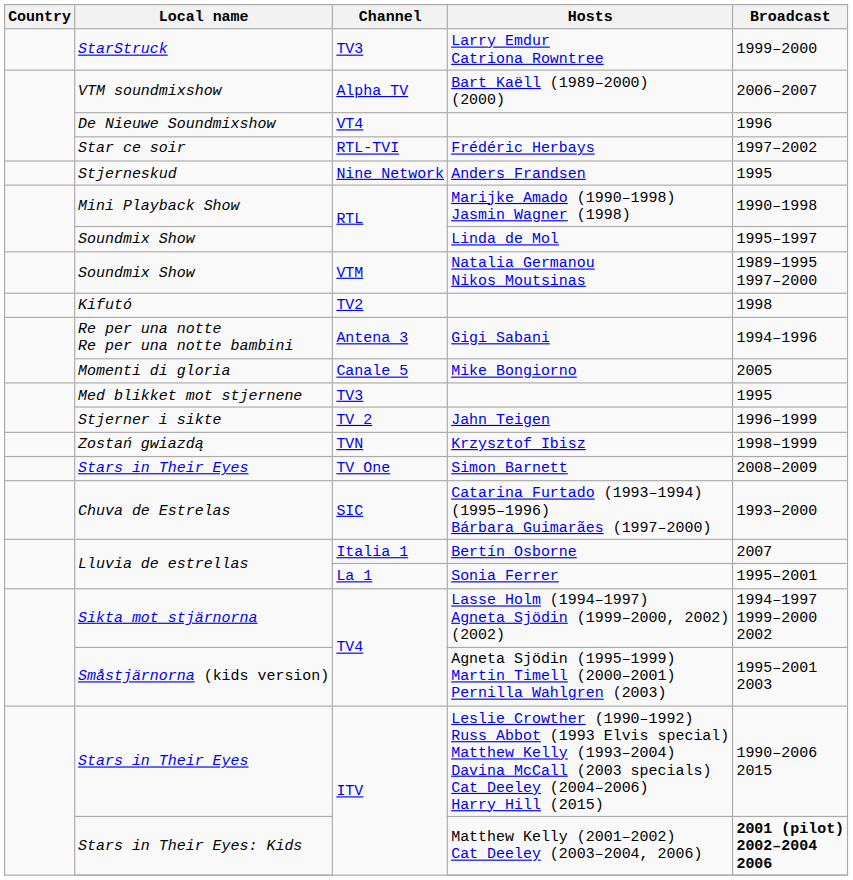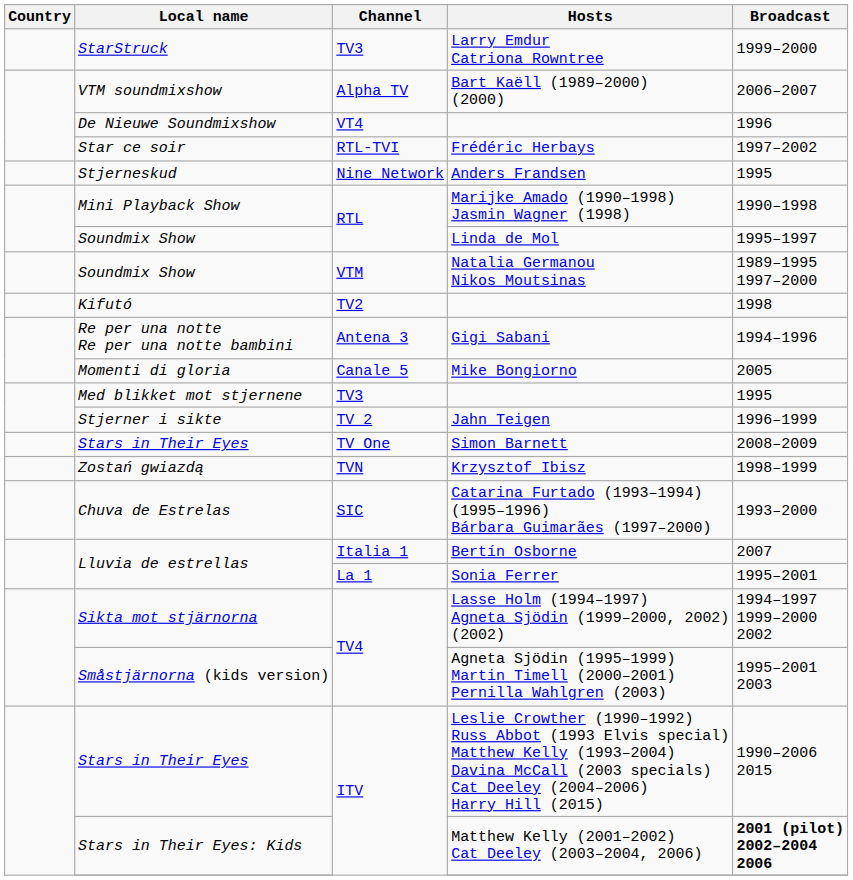 <table class="wikitable">
 <tr>
 <th>Country</th>
 <th>Local name</th>
 <th>Channel</th>
 <th>Hosts</th>
 <th>Broadcast</th>
 </tr>
 <tr>
 <td></td>
 <td><em><a href='#'>StarStruck</a></em></td>
 <td><a href='#'>TV3</a></td>
 <td><a href='#'>Larry Emdur</a><br><a href='#'>Catriona Rowntree</a></td>
 <td>1999–2000</td>
 </tr>
 <tr>
 <td rowspan=3></td>
 <td><em>VTM soundmixshow</em> </td>
 <td><a href='#'>Alpha TV</a></td>
 <td><a href='#'>Bart Kaëll</a> (1989–2000)<br> (2000)</td>
 <td>2006–2007</td>
 </tr>
 <tr>
 <td><em>De Nieuwe Soundmixshow</em> </td>
 <td><a href='#'>VT4</a></td>
 <td></td>
 <td>1996</td>
 </tr>
 <tr>
 <td><em>Star ce soir</em> </td>
 <td><a href='#'>RTL-TVI</a></td>
 <td><a href='#'>Frédéric Herbays</a></td>
 <td>1997–2002</td>
 </tr>
 <tr>
 <td></td>
 <td><em>Stjerneskud</em></td>
 <td><a href='#'>Nine Network</a></td>
 <td><a href='#'>Anders Frandsen</a></td>
 <td>1995</td>
 </tr>
 <tr>
 <td rowspan=2></td>
 <td><em>Mini Playback Show</em></td>
 <td rowspan=2><a href='#'>RTL</a></td>
 <td><a href='#'>Marijke Amado</a> (1990–1998)<br><a href='#'>Jasmin Wagner</a> (1998)</td>
 <td>1990–1998</td>
 </tr>
 <tr>
 <td><em>Soundmix Show</em></td>
 <td><a href='#'>Linda de Mol</a></td>
 <td>1995–1997</td>
 </tr>
 <tr>
 <td></td>
 <td><em>Soundmix Show</em></td>
 <td><a href='#'>VTM</a></td>
 <td><a href='#'>Natalia Germanou</a><br><a href='#'>Nikos Moutsinas</a></td>
 <td>1989–1995<br>1997–2000</td>
 </tr>
 <tr>
 <td></td>
 <td><em>Kifutó</em></td>
 <td><a href='#'>TV2</a></td>
 <td></td>
 <td>1998</td>
 </tr>
 <tr>
 <td rowspan=2></td>
 <td><em>Re per una notte</em><br><em>Re per una notte bambini</em></td>
 <td><a href='#'>Antena 3</a></td>
 <td><a href='#'>Gigi Sabani</a></td>
 <td>1994–1996</td>
 </tr>
 <tr>
 <td><em>Momenti di gloria</em></td>
 <td><a href='#'>Canale 5</a></td>
 <td><a href='#'>Mike Bongiorno</a></td>
 <td>2005</td>
 </tr>
 <tr>
 <td rowspan=2></td>
 <td><em>Med blikket mot stjernene</em></td>
 <td><a href='#'>TV3</a></td>
 <td></td>
 <td>1995</td>
 </tr>
 <tr>
 <td><em>Stjerner i sikte</em></td>
 <td><a href='#'>TV 2</a></td>
 <td><a href='#'>Jahn Teigen</a></td>
 <td>1996–1999</td>
 </tr>
 <tr>
 <td></td>
+<td><em><a href='#'>Stars in Their Eyes</a></em></td>
+<td><a href='#'>TV One</a></td>
+<td><a href='#'>Simon Barnett</a></td>
+<td>2008–2009</td>
+</tr>
+<tr>
+<td></td>
 <td><em>Zostań gwiazdą</em></td>
 <td><a href='#'>TVN</a></td>
 <td><a href='#'>Krzysztof Ibisz</a></td>
 <td>1998–1999</td>
-</tr>
-<tr>
-<td></td>
-<td><em><a href='#'>Stars in Their Eyes</a></em></td>
-<td><a href='#'>TV One</a></td>
-<td><a href='#'>Simon Barnett</a></td>
-<td>2008–2009</td>
 </tr>
 <tr>
 <td></td>
 <td><em>Chuva de Estrelas</em></td>
 <td><a href='#'>SIC</a></td>
 <td><a href='#'>Catarina Furtado</a> (1993–1994)<br> (1995–1996)<br><a href='#'>Bárbara Guimarães</a> (1997–2000)</td>
 <td>1993–2000</td>
 </tr>
 <tr>
 <td rowspan=2></td>
 <td rowspan=2><em>Lluvia de estrellas</em></td>
 <td><a href='#'>Italia 1</a></td>
 <td><a href='#'>Bertín Osborne</a></td>
 <td>2007</td>
 </tr>
 <tr>
 <td><a href='#'>La 1</a></td>
 <td><a href='#'>Sonia Ferrer</a></td>
 <td>1995–2001</td>
 </tr>
 <tr>
 <td rowspan=2></td>
 <td><em><a href='#'>Sikta mot stjärnorna</a></em></td>
 <td rowspan=2><a href='#'>TV4</a></td>
 <td><a href='#'>Lasse Holm</a> (1994–1997)<br><a href='#'>Agneta Sjödin</a> (1999–2000, 2002)<br> (2002)</td>
 <td>1994–1997<br>1999–2000<br>2002</td>
 </tr>
 <tr>
 <td><em><a href='#'>Småstjärnorna</a></em> (kids version)</td>
 <td>Agneta Sjödin (1995–1999)<br><a href='#'>Martin Timell</a> (2000–2001)<br><a href='#'>Pernilla Wahlgren</a> (2003)</td>
 <td>1995–2001<br>2003</td>
 </tr>
 <tr>
 <td rowspan=3></td>
 <td><em><a href='#'>Stars in Their Eyes</a></em></td>
 <td rowspan=3><a href='#'>ITV</a></td>
 <td><a href='#'>Leslie Crowther</a> (1990–1992)<br><a href='#'>Russ Abbot</a> (1993 Elvis special)<br><a href='#'>Matthew Kelly</a> (1993–2004)<br><a href='#'>Davina McCall</a> (2003 specials)<br><a href='#'>Cat Deeley</a> (2004–2006)<br><a href='#'>Harry Hill</a> (2015)</td>
 <td>1990–2006<br>2015</td>
 </tr>
 <tr>
 <td><em>Stars in Their Eyes: Kids</em></td>
 <td>Matthew Kelly (2001–2002)<br><a href='#'>Cat Deeley</a> (2003–2004, 2006)</td>
 <td><strong>2001 (pilot)<br>2002–2004<br>2006</strong></td>
 </tr>
 <tr>
 </tr>
 </table>
